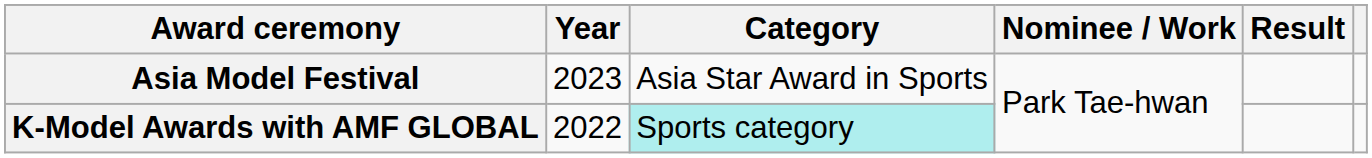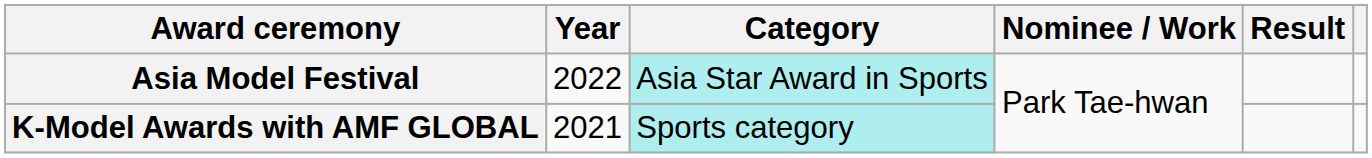 <table class="wikitable plainrowheaders">
 <tr>
 <th scope="col">Award ceremony</th>
 <th scope="col">Year</th>
 <th scope="col">Category</th>
 <th scope="col">Nominee / Work</th>
 <th scope="col">Result</th>
 <th scope="col"></th>
 </tr>
 <tr>
 <th scope="row" rowspan=1>Asia Model Festival</th>
-<td style="text-align:center">2023</td>
-<td>Asia Star Award in Sports</td>
+<td style="text-align:center">2022</td>
+<td style="background: paleturquoise;">Asia Star Award in Sports</td>
 <td rowspan="2">Park Tae-hwan</td>
 <td></td>
 <td style="text-align:center"></td>
 </tr>
 <tr>
 <th scope="row">K-Model Awards with AMF GLOBAL</th>
-<td style="text-align:center">2022</td>
+<td style="text-align:center">2021</td>
 <td style="background: paleturquoise;">Sports category</td>
 <td></td>
 <td style="text-align:center"></td>
 </tr>
 </table>
